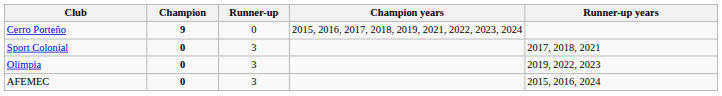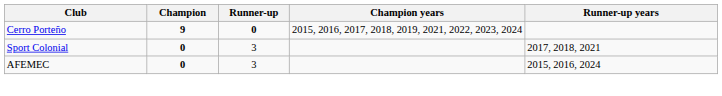 <table class="wikitable" style="font-size:85%" border="1">
 <tr style="text-align:center">
 <th width=20%>Club</th>
 <th width=10%>Champion</th>
 <th width=10%>Runner-up</th>
 <th width=33%>Champion years</th>
 <th width=33%>Runner-up years</th>
 </tr>
 <tr>
 <td style="text-align:left"><a href='#'>Cerro Porteño</a></td>
 <td style="text-align:center"><strong>9</strong></td>
-<td style="text-align:center">0</td>
+<td style="text-align:center"><strong>0</strong></td>
 <td>2015, 2016, 2017, 2018, 2019, 2021, 2022, 2023, 2024</td>
 <td></td>
 </tr>
 <tr>
 <td style="text-align:left"><a href='#'>Sport Colonial</a></td>
 <td style="text-align:center"><strong>0</strong></td>
 <td style="text-align:center">3</td>
 <td></td>
 <td>2017, 2018, 2021</td>
 </tr>
 <tr>
-<td style="text-align:left"><a href='#'>Olimpia</a></td>
-<td style="text-align:center"><strong>0</strong></td>
-<td style="text-align:center">3</td>
-<td></td>
-<td>2019, 2022, 2023</td>
-</tr>
-<tr>
 <td style="text-align:left">AFEMEC</td>
 <td style="text-align:center"><strong>0</strong></td>
 <td style="text-align:center">3</td>
 <td></td>
 <td>2015, 2016, 2024</td>
 </tr>
 </table>
